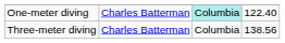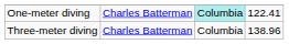 <table class="wikitable sortable" style="text-align:left">
 <tr>
 </tr>
 <tr>
 <td>One-meter diving</td>
 <td><a href='#'>Charles Batterman</a></td>
 <td style="background: paleturquoise;">Columbia</td>
-<td>122.40</td>
+<td>122.41</td>
 </tr>
 <tr>
 <td>Three-meter diving</td>
 <td><a href='#'>Charles Batterman</a></td>
 <td>Columbia</td>
-<td>138.56</td>
+<td>138.96</td>
 </tr>
 </table>
